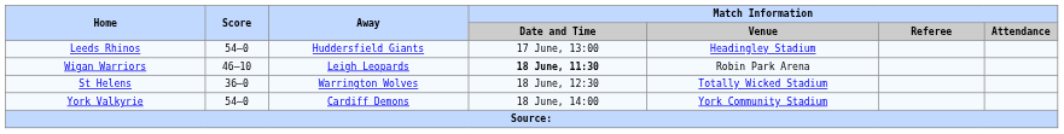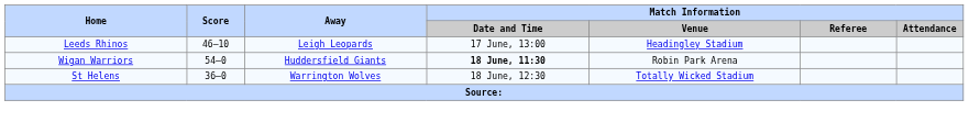 <table border=1 style="border-collapse:collapse; font-size:90%; text-align:center"; cellpadding=3 cellspacing=0 width=100%>
 <tr bgcolor="#c1d8ff">
 <th rowspan=2 width=19%>Home</th>
 <th rowspan=2 width=6%>Score</th>
 <th rowspan=2 width=19%>Away</th>
 <th colspan=4>Match Information</th>
 </tr>
 <tr bgcolor="#cccccc">
 <th width=17%>Date and Time</th>
 <th width=22%>Venue</th>
 <th width=10%>Referee</th>
 <th width=7%>Attendance</th>
 </tr>
 <tr bgcolor=#f5faff>
 <td> <a href='#'>Leeds Rhinos</a></td>
-<td>54–0</td>
-<td> <a href='#'>Huddersfield Giants</a></td>
+<td>46–10</td>
+<td> <a href='#'>Leigh Leopards</a></td>
 <td>17 June, 13:00</td>
 <td><a href='#'>Headingley Stadium</a></td>
 <td></td>
 <td></td>
 </tr>
 <tr bgcolor=#f5faff>
 <td> <a href='#'>Wigan Warriors</a></td>
-<td>46–10</td>
-<td> <a href='#'>Leigh Leopards</a></td>
+<td>54–0</td>
+<td> <a href='#'>Huddersfield Giants</a></td>
 <td><strong>18 June, 11:30</strong></td>
 <td>Robin Park Arena</td>
 <td></td>
 <td></td>
 </tr>
 <tr bgcolor=#f5faff>
 <td> <a href='#'>St Helens</a></td>
 <td>36–0</td>
 <td> <a href='#'>Warrington Wolves</a></td>
 <td>18 June, 12:30</td>
 <td><a href='#'>Totally Wicked Stadium</a></td>
 <td></td>
 <td></td>
 </tr>
-<tr bgcolor=#f5faff>
-<td> <a href='#'>York Valkyrie</a></td>
-<td>54–0</td>
-<td> <a href='#'>Cardiff Demons</a></td>
-<td>18 June, 14:00</td>
-<td><a href='#'>York Community Stadium</a></td>
-<td></td>
-<td></td>
-</tr>
 <tr bgcolor=#c1d8ff>
 <th colspan=7>Source:</th>
 </tr>
 </table>
